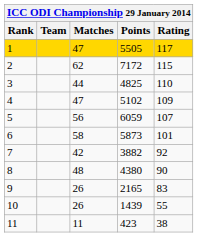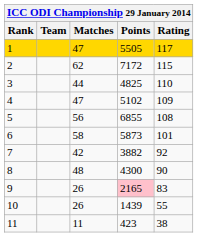 <table class="wikitable" style="white-space:nowrap">
 <tr>
 <th colspan="5"><a href='#'>ICC ODI Championship</a> <small>29 January 2014</small></th>
 </tr>
 <tr>
 <th>Rank</th>
 <th>Team</th>
 <th>Matches</th>
 <th>Points</th>
 <th>Rating</th>
 </tr>
 <tr style="background:gold">
 <td>1</td>
 <td></td>
 <td>47</td>
 <td>5505</td>
 <td>117</td>
 </tr>
 <tr>
 <td>2</td>
 <td></td>
 <td>62</td>
 <td>7172</td>
 <td>115</td>
 </tr>
 <tr>
 <td>3</td>
 <td></td>
 <td>44</td>
 <td>4825</td>
 <td>110</td>
 </tr>
 <tr>
 <td>4</td>
 <td></td>
 <td>47</td>
 <td>5102</td>
 <td>109</td>
 </tr>
 <tr>
 <td>5</td>
 <td></td>
 <td>56</td>
-<td>6059</td>
-<td>107</td>
+<td>6855</td>
+<td>108</td>
 </tr>
 <tr>
 <td>6</td>
 <td></td>
 <td>58</td>
 <td>5873</td>
 <td>101</td>
 </tr>
 <tr>
 <td>7</td>
 <td></td>
 <td>42</td>
 <td>3882</td>
 <td>92</td>
 </tr>
 <tr>
 <td>8</td>
 <td></td>
 <td>48</td>
-<td>4380</td>
+<td>4300</td>
 <td>90</td>
 </tr>
 <tr>
 <td>9</td>
 <td></td>
 <td>26</td>
-<td>2165</td>
+<td style="background: pink;">2165</td>
 <td>83</td>
 </tr>
 <tr>
 <td>10</td>
 <td></td>
 <td>26</td>
 <td>1439</td>
 <td>55</td>
 </tr>
 <tr>
 <td>11</td>
 <td></td>
 <td>11</td>
 <td>423</td>
 <td>38</td>
 </tr>
 </table>
